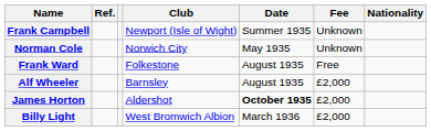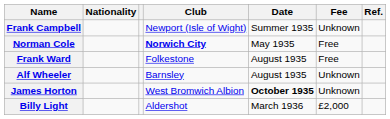 <table class="wikitable plainrowheaders">
 <tr>
 <th scope="col">Name</th>
-<th scope="col">Ref.</th>
+<th scope="col">Nationality</th>
 <th scope="col"></th>
 <th scope="col">Club</th>
 <th scope="col">Date</th>
 <th scope="col">Fee</th>
-<th scope="col">Nationality</th>
+<th scope="col">Ref.</th>
 </tr>
 <tr>
 <th scope="row"><a href='#'>Frank Campbell</a></th>
-<td align="center"></td>
+<td></td>
 <td align="center"></td>
 <td> <a href='#'>Newport (Isle of Wight)</a></td>
 <td>Summer 1935</td>
 <td>Unknown</td>
-<td></td>
+<td align="center"></td>
 </tr>
 <tr>
 <th scope="row"><a href='#'>Norman Cole</a></th>
+<td></td>
 <td align="center"></td>
+<td><strong> <a href='#'>Norwich City</a></strong></td>
+<td>May 1935</td>
+<td>Free</td>
 <td align="center"></td>
-<td> <a href='#'>Norwich City</a></td>
-<td>May 1935</td>
-<td>Unknown</td>
-<td></td>
 </tr>
 <tr>
 <th scope="row"><a href='#'>Frank Ward</a></th>
-<td align="center"></td>
+<td></td>
 <td align="center"></td>
 <td> <a href='#'>Folkestone</a></td>
 <td>August 1935</td>
 <td>Free</td>
-<td></td>
+<td align="center"></td>
 </tr>
 <tr>
 <th scope="row"><a href='#'>Alf Wheeler</a></th>
-<td align="center"></td>
+<td></td>
 <td align="center"></td>
 <td> <a href='#'>Barnsley</a></td>
 <td>August 1935</td>
-<td>£2,000</td>
-<td></td>
+<td>Unknown</td>
+<td align="center"></td>
 </tr>
 <tr>
 <th scope="row"><a href='#'>James Horton</a></th>
+<td></td>
 <td align="center"></td>
+<td> <a href='#'>West Bromwich Albion</a></td>
+<td><strong>October 1935</strong></td>
+<td>Unknown</td>
 <td align="center"></td>
-<td> <a href='#'>Aldershot</a></td>
-<td><strong>October 1935</strong></td>
-<td>£2,000</td>
-<td></td>
 </tr>
 <tr>
 <th scope="row"><a href='#'>Billy Light</a></th>
+<td></td>
 <td align="center"></td>
-<td align="center"></td>
-<td> <a href='#'>West Bromwich Albion</a></td>
+<td> <a href='#'>Aldershot</a></td>
 <td>March 1936</td>
 <td>£2,000</td>
-<td></td>
+<td align="center"></td>
 </tr>
 </table>
